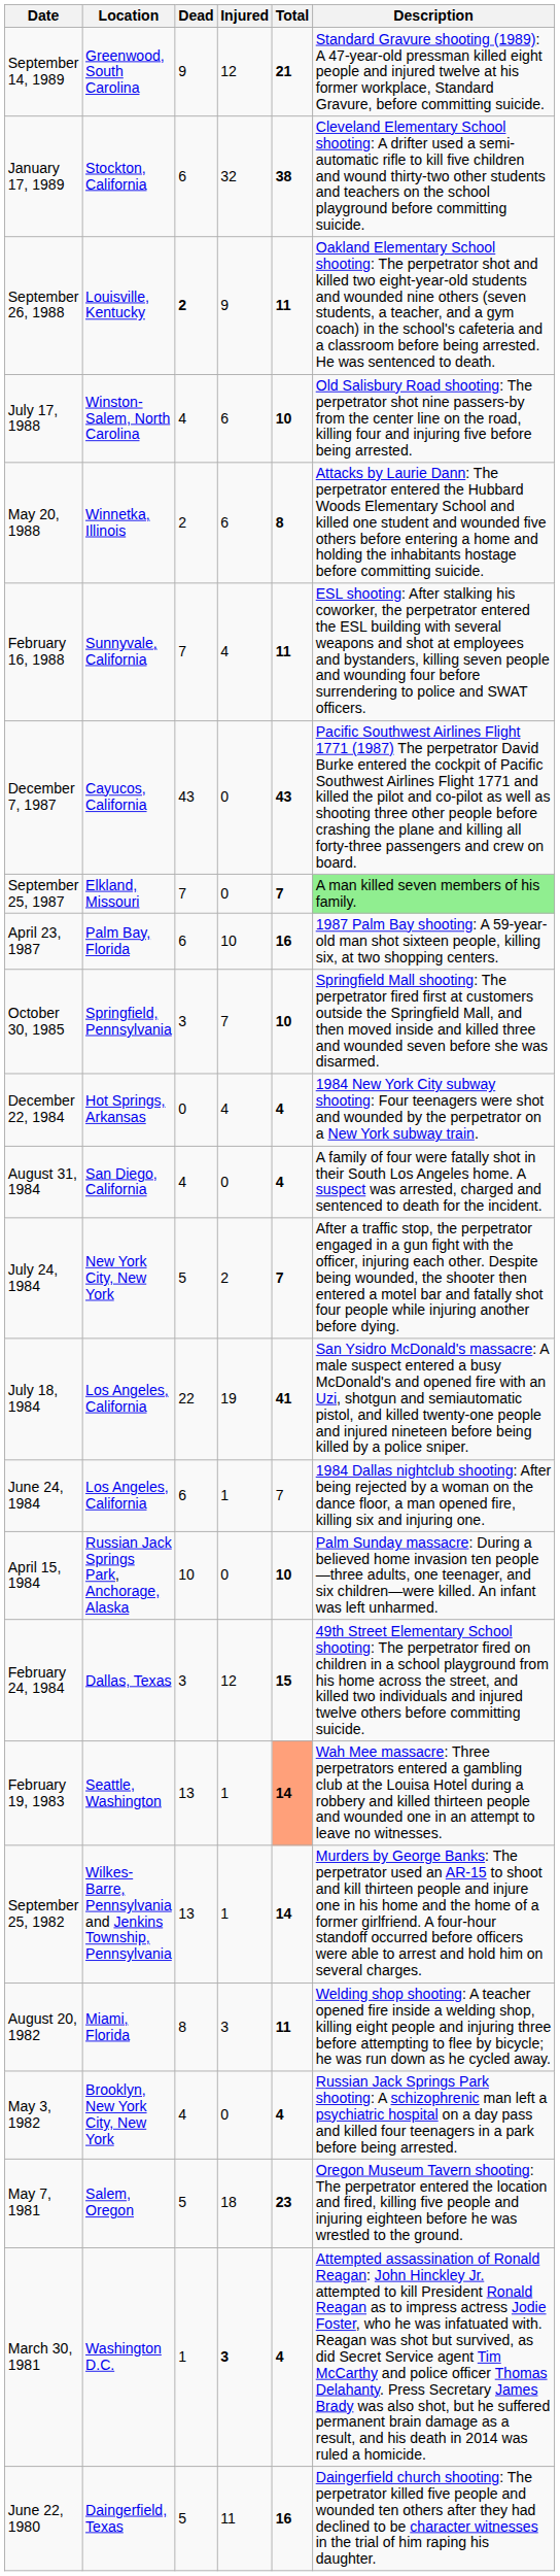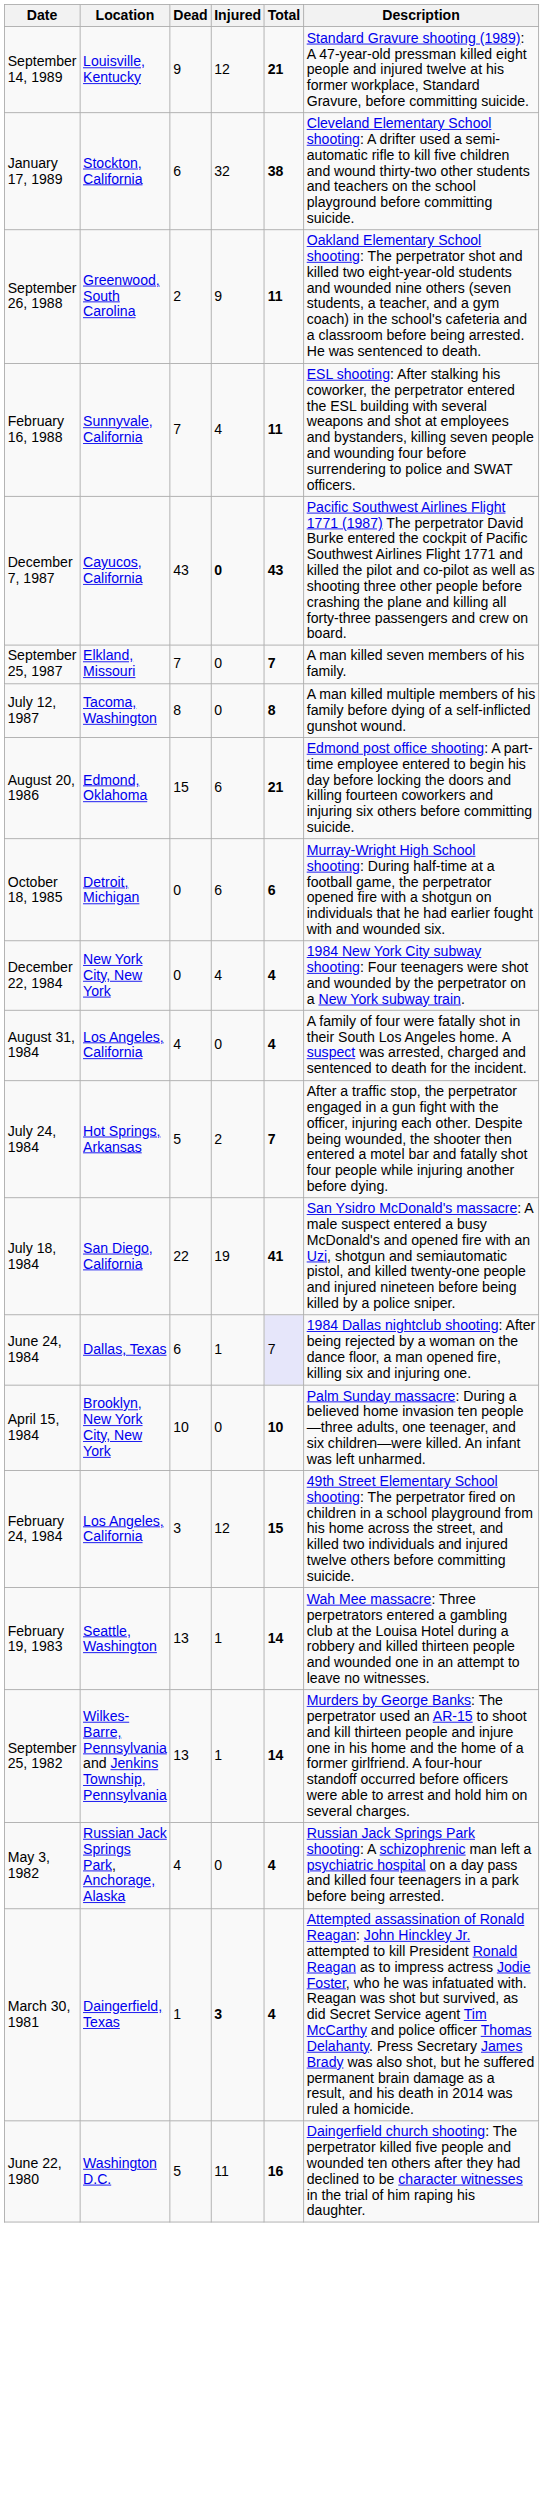 <table class="wikitable sortable">
 <tr>
 <th scope="col" style="width: 56px;">Date</th>
 <th scope="col" style="width: 84px;">Location</th>
 <th data-sort-type=number>Dead</th>
 <th data-sort-type=number>Injured</th>
 <th data-sort-type=number>Total</th>
 <th class=unsortable>Description</th>
 </tr>
 <tr>
 <td>September 14, 1989</td>
-<td><a href='#'>Greenwood, South Carolina</a></td>
+<td><a href='#'>Louisville, Kentucky</a></td>
 <td>9</td>
 <td>12</td>
 <td><strong>21</strong></td>
 <td><a href='#'>Standard Gravure shooting (1989)</a>: A 47-year-old pressman killed eight people and injured twelve at his former workplace, Standard Gravure, before committing suicide.</td>
 </tr>
 <tr>
 <td>January 17, 1989</td>
 <td><a href='#'>Stockton, California</a></td>
 <td>6</td>
 <td>32</td>
 <td><strong>38</strong></td>
 <td><a href='#'>Cleveland Elementary School shooting</a>: A drifter used a semi-automatic rifle to kill five children and wound thirty-two other students and teachers on the school playground before committing suicide.</td>
 </tr>
 <tr>
 <td>September 26, 1988</td>
-<td><a href='#'>Louisville, Kentucky</a></td>
-<td><strong>2</strong></td>
+<td><a href='#'>Greenwood, South Carolina</a></td>
+<td>2</td>
 <td>9</td>
 <td><strong>11</strong></td>
 <td><a href='#'>Oakland Elementary School shooting</a>: The perpetrator shot and killed two eight-year-old students and wounded nine others (seven students, a teacher, and a gym coach) in the school's cafeteria and a classroom before being arrested. He was sentenced to death.</td>
-</tr>
-<tr>
-<td>July 17, 1988</td>
-<td><a href='#'>Winston-Salem, North Carolina</a></td>
-<td>4</td>
-<td>6</td>
-<td><strong>10</strong></td>
-<td><a href='#'>Old Salisbury Road shooting</a>: The perpetrator shot nine passers-by from the center line on the road, killing four and injuring five before being arrested.</td>
-</tr>
-<tr>
-<td>May 20, 1988</td>
-<td><a href='#'>Winnetka, Illinois</a></td>
-<td>2</td>
-<td>6</td>
-<td><strong>8</strong></td>
-<td><a href='#'>Attacks by Laurie Dann</a>: The perpetrator entered the Hubbard Woods Elementary School and killed one student and wounded five others before entering a home and holding the inhabitants hostage before committing suicide.</td>
 </tr>
 <tr>
 <td>February 16, 1988</td>
 <td><a href='#'>Sunnyvale, California</a></td>
 <td>7</td>
 <td>4</td>
 <td><strong>11</strong></td>
 <td><a href='#'>ESL shooting</a>: After stalking his coworker, the perpetrator entered the ESL building with several weapons and shot at employees and bystanders, killing seven people and wounding four before surrendering to police and SWAT officers.</td>
 </tr>
 <tr>
 <td>December 7, 1987</td>
 <td><a href='#'>Cayucos, California</a></td>
 <td>43</td>
-<td>0</td>
+<td><strong>0</strong></td>
 <td><strong>43</strong></td>
 <td><a href='#'>Pacific Southwest Airlines Flight 1771 (1987)</a> The perpetrator David Burke entered the cockpit of Pacific Southwest Airlines Flight 1771 and killed the pilot and co-pilot as well as shooting three other people before crashing the plane and killing all forty-three passengers and crew on board.</td>
 </tr>
 <tr>
 <td>September 25, 1987</td>
 <td><a href='#'>Elkland, Missouri</a></td>
 <td>7</td>
 <td>0</td>
 <td><strong>7</strong></td>
-<td style="background: lightgreen;">A man killed seven members of his family.</td>
+<td>A man killed seven members of his family.</td>
 </tr>
 <tr>
-<td>April 23, 1987</td>
-<td><a href='#'>Palm Bay, Florida</a></td>
-<td>6</td>
-<td>10</td>
-<td><strong>16</strong></td>
-<td><a href='#'>1987 Palm Bay shooting</a>: A 59-year-old man shot sixteen people, killing six, at two shopping centers.</td>
+<td>July 12, 1987</td>
+<td><a href='#'>Tacoma, Washington</a></td>
+<td>8</td>
+<td>0</td>
+<td><strong>8</strong></td>
+<td>A man killed multiple members of his family before dying of a self-inflicted gunshot wound.</td>
 </tr>
 <tr>
-<td>October 30, 1985</td>
-<td><a href='#'>Springfield, Pennsylvania</a></td>
-<td>3</td>
-<td>7</td>
-<td><strong>10</strong></td>
-<td><a href='#'>Springfield Mall shooting</a>: The perpetrator fired first at customers outside the Springfield Mall, and then moved inside and killed three and wounded seven before she was disarmed.</td>
+<td>August 20, 1986</td>
+<td><a href='#'>Edmond, Oklahoma</a></td>
+<td>15</td>
+<td>6</td>
+<td><strong>21</strong></td>
+<td><a href='#'>Edmond post office shooting</a>: A part-time employee entered to begin his day before locking the doors and killing fourteen coworkers and injuring six others before committing suicide.</td>
+</tr>
+<tr>
+<td>October 18, 1985</td>
+<td><a href='#'>Detroit, Michigan</a></td>
+<td>0</td>
+<td>6</td>
+<td><strong>6</strong></td>
+<td><a href='#'>Murray-Wright High School shooting</a>: During half-time at a football game, the perpetrator opened fire with a shotgun on individuals that he had earlier fought with and wounded six.</td>
 </tr>
 <tr>
 <td>December 22, 1984</td>
-<td><a href='#'>Hot Springs, Arkansas</a></td>
+<td><a href='#'>New York City, New York</a></td>
 <td>0</td>
 <td>4</td>
 <td><strong>4</strong></td>
 <td><a href='#'>1984 New York City subway shooting</a>: Four teenagers were shot and wounded by the perpetrator on a <a href='#'>New York subway train</a>.</td>
 </tr>
 <tr>
 <td>August 31, 1984</td>
-<td><a href='#'>San Diego, California</a></td>
+<td><a href='#'>Los Angeles, California</a></td>
 <td>4</td>
 <td>0</td>
 <td><strong>4</strong></td>
 <td>A family of four were fatally shot in their South Los Angeles home. A <a href='#'>suspect</a> was arrested, charged and sentenced to death for the incident.</td>
 </tr>
 <tr>
 <td>July 24, 1984</td>
-<td><a href='#'>New York City, New York</a></td>
+<td><a href='#'>Hot Springs, Arkansas</a></td>
 <td>5</td>
 <td>2</td>
 <td><strong>7</strong></td>
 <td>After a traffic stop, the perpetrator engaged in a gun fight with the officer, injuring each other. Despite being wounded, the shooter then entered a motel bar and fatally shot four people while injuring another before dying.</td>
 </tr>
 <tr>
 <td>July 18, 1984</td>
-<td><a href='#'>Los Angeles, California</a></td>
+<td><a href='#'>San Diego, California</a></td>
 <td>22</td>
 <td>19</td>
 <td><strong>41</strong></td>
 <td><a href='#'>San Ysidro McDonald's massacre</a>: A male suspect entered a busy McDonald's and opened fire with an <a href='#'>Uzi</a>, shotgun and semiautomatic pistol, and killed twenty-one people and injured nineteen before being killed by a police sniper.</td>
 </tr>
 <tr>
 <td>June 24, 1984</td>
-<td><a href='#'>Los Angeles, California</a></td>
+<td><a href='#'>Dallas, Texas</a></td>
 <td>6</td>
 <td>1</td>
-<td>7</td>
+<td style="background: lavender;">7</td>
 <td><a href='#'>1984 Dallas nightclub shooting</a>: After being rejected by a woman on the dance floor, a man opened fire, killing six and injuring one.</td>
 </tr>
 <tr>
 <td>April 15, 1984</td>
-<td><a href='#'>Russian Jack Springs Park</a>, <a href='#'>Anchorage, Alaska</a></td>
+<td><a href='#'>Brooklyn, New York City, New York</a></td>
 <td>10</td>
 <td>0</td>
 <td><strong>10</strong></td>
 <td><a href='#'>Palm Sunday massacre</a>: During a believed home invasion ten people—three adults, one teenager, and six children—were killed. An infant was left unharmed.</td>
 </tr>
 <tr>
 <td>February 24, 1984</td>
-<td><a href='#'>Dallas, Texas</a></td>
+<td><a href='#'>Los Angeles, California</a></td>
 <td>3</td>
 <td>12</td>
 <td><strong>15</strong></td>
 <td><a href='#'>49th Street Elementary School shooting</a>: The perpetrator fired on children in a school playground from his home across the street, and killed two individuals and injured twelve others before committing suicide.</td>
 </tr>
 <tr>
 <td>February 19, 1983</td>
 <td><a href='#'>Seattle, Washington</a></td>
 <td>13</td>
 <td>1</td>
-<td style="background: lightsalmon;"><strong>14</strong></td>
+<td><strong>14</strong></td>
 <td><a href='#'>Wah Mee massacre</a>: Three perpetrators entered a gambling club at the Louisa Hotel during a robbery and killed thirteen people and wounded one in an attempt to leave no witnesses.</td>
 </tr>
 <tr>
 <td>September 25, 1982</td>
 <td><a href='#'>Wilkes-Barre, Pennsylvania</a> and <a href='#'>Jenkins Township, Pennsylvania</a></td>
 <td>13</td>
 <td>1</td>
 <td><strong>14</strong></td>
 <td><a href='#'>Murders by George Banks</a>: The perpetrator used an <a href='#'>AR-15</a> to shoot and kill thirteen people and injure one in his home and the home of a former girlfriend. A four-hour standoff occurred before officers were able to arrest and hold him on several charges.</td>
 </tr>
 <tr>
-<td>August 20, 1982</td>
-<td><a href='#'>Miami, Florida</a></td>
-<td>8</td>
-<td>3</td>
-<td><strong>11</strong></td>
-<td><a href='#'>Welding shop shooting</a>: A teacher opened fire inside a welding shop, killing eight people and injuring three before attempting to flee by bicycle; he was run down as he cycled away.</td>
-</tr>
-<tr>
 <td>May 3, 1982</td>
-<td><a href='#'>Brooklyn, New York City, New York</a></td>
+<td><a href='#'>Russian Jack Springs Park</a>, <a href='#'>Anchorage, Alaska</a></td>
 <td>4</td>
 <td>0</td>
 <td><strong>4</strong></td>
 <td><a href='#'>Russian Jack Springs Park shooting</a>: A <a href='#'>schizophrenic</a> man left a <a href='#'>psychiatric hospital</a> on a day pass and killed four teenagers in a park before being arrested.</td>
 </tr>
 <tr>
-<td>May 7, 1981</td>
-<td><a href='#'>Salem, Oregon</a></td>
-<td>5</td>
-<td>18</td>
-<td><strong>23</strong></td>
-<td><a href='#'>Oregon Museum Tavern shooting</a>: The perpetrator entered the location and fired, killing five people and injuring eighteen before he was wrestled to the ground.</td>
-</tr>
-<tr>
 <td>March 30, 1981</td>
-<td><a href='#'>Washington D.C.</a></td>
+<td><a href='#'>Daingerfield, Texas</a></td>
 <td>1</td>
 <td><strong>3</strong></td>
 <td><strong>4</strong></td>
 <td><a href='#'>Attempted assassination of Ronald Reagan</a>: <a href='#'>John Hinckley Jr.</a> attempted to kill President <a href='#'>Ronald Reagan</a> as to impress actress <a href='#'>Jodie Foster</a>, who he was infatuated with. Reagan was shot but survived, as did Secret Service agent <a href='#'>Tim McCarthy</a> and police officer <a href='#'>Thomas Delahanty</a>. Press Secretary <a href='#'>James Brady</a> was also shot, but he suffered permanent brain damage as a result, and his death in 2014 was ruled a homicide.</td>
 </tr>
 <tr>
 <td>June 22, 1980</td>
-<td><a href='#'>Daingerfield, Texas</a></td>
+<td><a href='#'>Washington D.C.</a></td>
 <td>5</td>
 <td>11</td>
 <td><strong>16</strong></td>
 <td><a href='#'>Daingerfield church shooting</a>: The perpetrator killed five people and wounded ten others after they had declined to be <a href='#'>character witnesses</a> in the trial of him raping his daughter.</td>
 </tr>
 </table>
